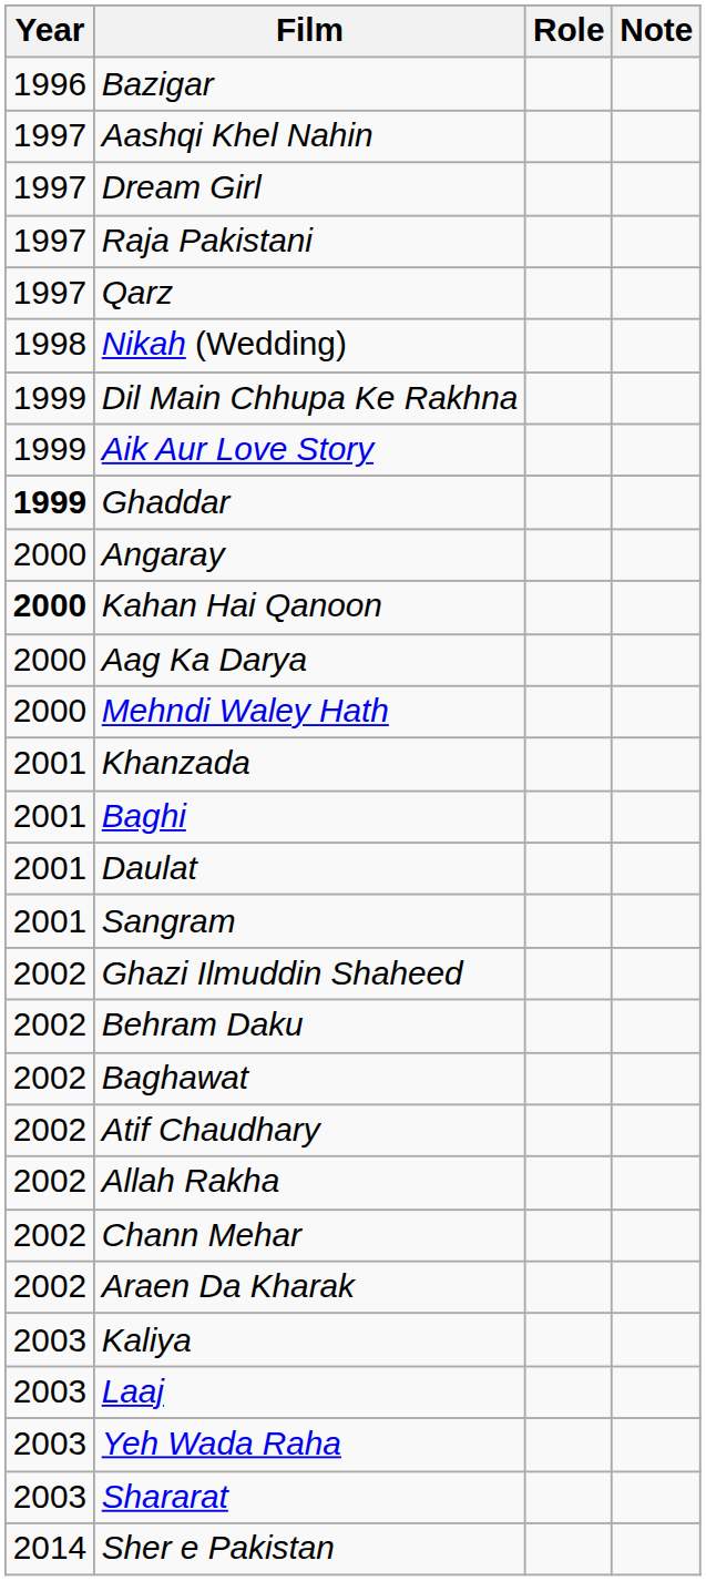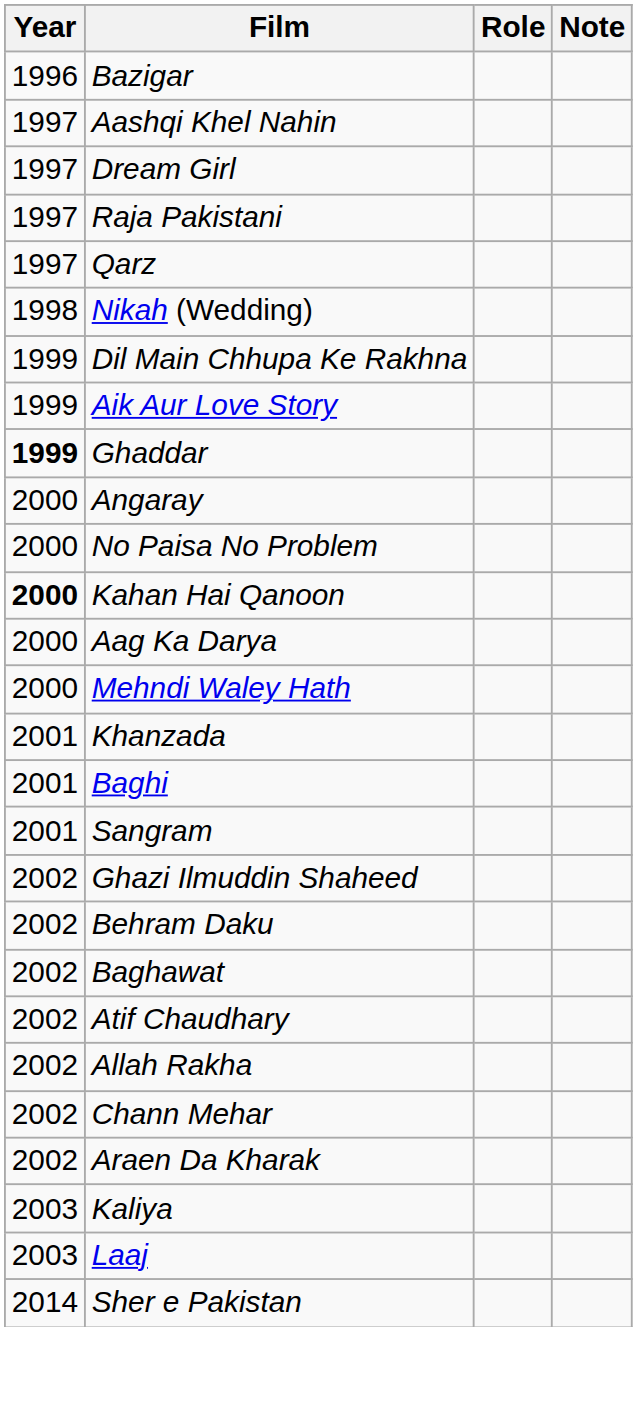 <table class="wikitable sortable">
 <tr>
 <th>Year</th>
 <th>Film</th>
 <th>Role</th>
 <th>Note</th>
 </tr>
 <tr>
 <td>1996</td>
 <td><em>Bazigar</em></td>
 <td></td>
 <td></td>
 </tr>
 <tr>
 <td>1997</td>
 <td><em>Aashqi Khel Nahin</em></td>
 <td></td>
 <td></td>
 </tr>
 <tr>
 <td>1997</td>
 <td><em>Dream Girl</em></td>
 <td></td>
 <td></td>
 </tr>
 <tr>
 <td>1997</td>
 <td><em>Raja Pakistani</em></td>
 <td></td>
 <td></td>
 </tr>
 <tr>
 <td>1997</td>
 <td><em>Qarz</em> </td>
 <td></td>
 <td></td>
 </tr>
 <tr>
 <td>1998</td>
 <td><em><a href='#'>Nikah</a></em> (Wedding)</td>
 <td></td>
 <td></td>
 </tr>
 <tr>
 <td>1999</td>
 <td><em>Dil Main Chhupa Ke Rakhna</em></td>
 <td></td>
 <td></td>
 </tr>
 <tr>
 <td>1999</td>
 <td><em><a href='#'>Aik Aur Love Story</a></em></td>
 <td></td>
 <td></td>
 </tr>
 <tr>
 <td><strong>1999</strong></td>
 <td><em>Ghaddar</em></td>
 <td></td>
 <td></td>
 </tr>
 <tr>
 <td>2000</td>
 <td><em>Angaray</em></td>
 <td></td>
 <td></td>
 </tr>
 <tr>
+<td>2000</td>
+<td><em>No Paisa No Problem</em></td>
+<td></td>
+<td></td>
+</tr>
+<tr>
 <td><strong>2000</strong></td>
 <td><em>Kahan Hai Qanoon</em></td>
 <td></td>
 <td></td>
 </tr>
 <tr>
 <td>2000</td>
 <td><em>Aag Ka Darya</em></td>
 <td></td>
 <td></td>
 </tr>
 <tr>
 <td>2000</td>
 <td><em><a href='#'>Mehndi Waley Hath</a></em></td>
 <td></td>
 <td></td>
 </tr>
 <tr>
 <td>2001</td>
 <td><em>Khanzada</em></td>
 <td></td>
 <td></td>
 </tr>
 <tr>
 <td>2001</td>
 <td><em><a href='#'>Baghi</a></em></td>
-<td></td>
-<td></td>
-</tr>
-<tr>
-<td>2001</td>
-<td><em>Daulat</em></td>
 <td></td>
 <td></td>
 </tr>
 <tr>
 <td>2001</td>
 <td><em>Sangram</em></td>
 <td></td>
 <td></td>
 </tr>
 <tr>
 <td>2002</td>
 <td><em>Ghazi Ilmuddin Shaheed</em></td>
 <td></td>
 <td></td>
 </tr>
 <tr>
 <td>2002</td>
 <td><em>Behram Daku</em></td>
 <td></td>
 <td></td>
 </tr>
 <tr>
 <td>2002</td>
 <td><em>Baghawat</em></td>
 <td></td>
 <td></td>
 </tr>
 <tr>
 <td>2002</td>
 <td><em>Atif Chaudhary</em></td>
 <td></td>
 <td></td>
 </tr>
 <tr>
 <td>2002</td>
 <td><em>Allah Rakha</em></td>
 <td></td>
 <td></td>
 </tr>
 <tr>
 <td>2002</td>
 <td><em>Chann Mehar</em></td>
 <td></td>
 <td></td>
 </tr>
 <tr>
 <td>2002</td>
 <td><em>Araen Da Kharak</em></td>
 <td></td>
 <td></td>
 </tr>
 <tr>
 <td>2003</td>
 <td><em>Kaliya</em></td>
 <td></td>
 <td></td>
 </tr>
 <tr>
 <td>2003</td>
 <td><em><a href='#'>Laaj</a></em></td>
 <td></td>
 <td></td>
 </tr>
 <tr>
-<td>2003</td>
-<td><em><a href='#'>Yeh Wada Raha</a></em></td>
-<td></td>
-<td></td>
-</tr>
-<tr>
-<td>2003</td>
-<td><em><a href='#'>Shararat</a></em></td>
-<td></td>
-<td></td>
-</tr>
-<tr>
 <td>2014</td>
 <td><em>Sher e Pakistan</em></td>
 <td></td>
 <td></td>
 </tr>
 </table>
